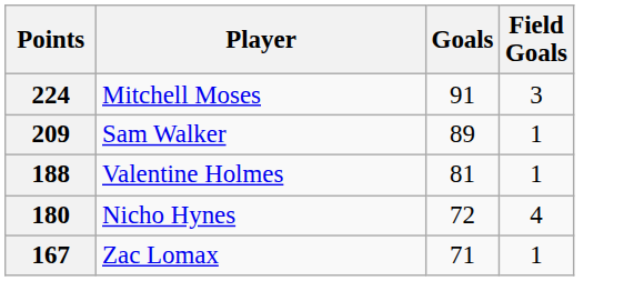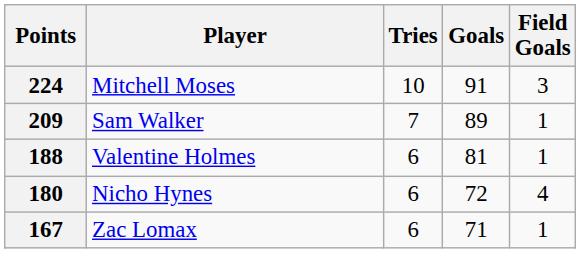 <table class="wikitable" style="text-align:left;">
 <tr>
 <th width=50>Points</th>
 <th width=200>Player</th>
+<th width=30>Tries</th>
 <th width=30>Goals</th>
 <th width=30>Field Goals</th>
 </tr>
 <tr>
 <th>224</th>
 <td> <a href='#'>Mitchell Moses</a></td>
+<td align=center>10</td>
 <td align=center>91</td>
 <td align=center>3</td>
 </tr>
 <tr>
 <th>209</th>
 <td> <a href='#'>Sam Walker</a></td>
+<td align=center>7</td>
 <td align=center>89</td>
 <td align=center>1</td>
 </tr>
 <tr>
 <th>188</th>
 <td> <a href='#'>Valentine Holmes</a></td>
+<td align=center>6</td>
 <td align=center>81</td>
 <td align=center>1</td>
 </tr>
 <tr>
 <th>180</th>
 <td> <a href='#'>Nicho Hynes</a></td>
+<td align=center>6</td>
 <td align=center>72</td>
 <td align=center>4</td>
 </tr>
 <tr>
 <th>167</th>
 <td> <a href='#'>Zac Lomax</a></td>
+<td align=center>6</td>
 <td align=center>71</td>
 <td align=center>1</td>
 </tr>
 </table>
